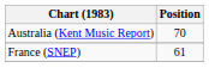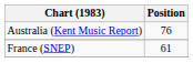 <table class = "wikitable sortable">
 <tr>
 <th>Chart (1983)</th>
 <th>Position</th>
 </tr>
 <tr>
 <td>Australia (<a href='#'>Kent Music Report</a>)</td>
-<td style="text-align:center;">70</td>
+<td style="text-align:center;">76</td>
 </tr>
 <tr>
 </tr>
 <tr>
 </tr>
 <tr>
 <td>France (<a href='#'>SNEP</a>)</td>
 <td align="center">61</td>
 </tr>
 <tr>
 </tr>
 <tr>
 </tr>
 <tr>
 </tr>
 </table>
